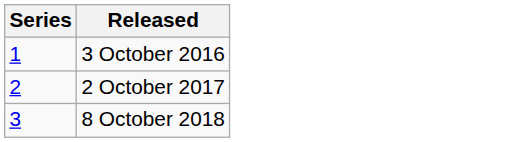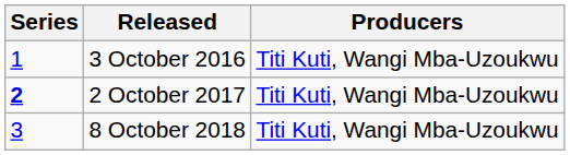 <table class="wikitable">
 <tr>
 <th>Series</th>
 <th>Released</th>
+<th>Producers</th>
 </tr>
 <tr>
 <td><a href='#'>1</a></td>
 <td>3 October 2016</td>
+<td><a href='#'>Titi Kuti</a>, Wangi Mba-Uzoukwu</td>
 </tr>
 <tr>
-<td><a href='#'>2</a></td>
+<td><strong><a href='#'>2</a></strong></td>
 <td>2 October 2017</td>
+<td><a href='#'>Titi Kuti</a>, Wangi Mba-Uzoukwu</td>
 </tr>
 <tr>
 <td><a href='#'>3</a></td>
 <td>8 October 2018</td>
+<td><a href='#'>Titi Kuti</a>, Wangi Mba-Uzoukwu</td>
 </tr>
 </table>
